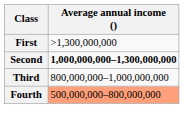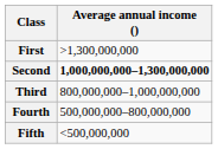 <table class="wikitable" style="font-size:90%;">
 <tr>
 <th scope="col" style="width:25%;">Class</th>
 <th scope="col">Average annual income<br>()</th>
 </tr>
 <tr>
 <th scope="row">First</th>
 <td>>1,300,000,000</td>
 </tr>
 <tr>
 <th scope="row">Second</th>
 <td><strong>1,000,000,000–1,300,000,000</strong></td>
 </tr>
 <tr>
 <th scope="row">Third</th>
 <td>800,000,000–1,000,000,000</td>
 </tr>
 <tr>
 <th scope="row">Fourth</th>
-<td style="background: lightsalmon;">500,000,000–800,000,000</td>
+<td>500,000,000–800,000,000</td>
+</tr>
+<tr>
+<th scope="row">Fifth</th>
+<td><500,000,000</td>
 </tr>
 </table>
